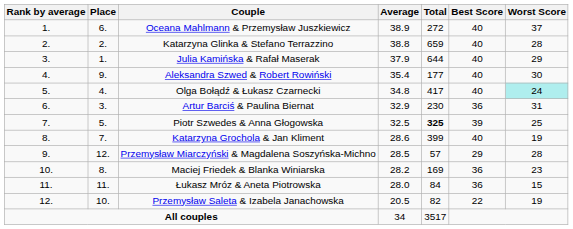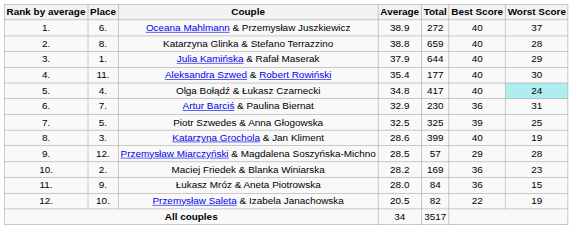 <table class="sortable wikitable" style="text-align:center">
 <tr>
 <th>Rank by average</th>
 <th>Place</th>
 <th>Couple</th>
 <th>Average</th>
 <th>Total</th>
 <th>Best Score</th>
 <th>Worst Score</th>
 </tr>
 <tr>
 <td>1.</td>
 <td>6.</td>
 <td><a href='#'>Oceana Mahlmann</a> & Przemysław Juszkiewicz</td>
 <td>38.9</td>
 <td>272</td>
 <td>40</td>
 <td>37</td>
 </tr>
 <tr>
 <td>2.</td>
-<td>2.</td>
+<td>8.</td>
 <td>Katarzyna Glinka & Stefano Terrazzino</td>
 <td>38.8</td>
 <td>659</td>
 <td>40</td>
 <td>28</td>
 </tr>
 <tr>
 <td>3.</td>
 <td>1.</td>
 <td><a href='#'>Julia Kamińska</a> & Rafał Maserak</td>
 <td>37.9</td>
 <td>644</td>
 <td>40</td>
 <td>29</td>
 </tr>
 <tr>
 <td>4.</td>
-<td>9.</td>
+<td>11.</td>
 <td><a href='#'>Aleksandra Szwed</a> & <a href='#'>Robert Rowiński</a></td>
 <td>35.4</td>
 <td>177</td>
 <td>40</td>
 <td>30</td>
 </tr>
 <tr>
 <td>5.</td>
 <td>4.</td>
 <td>Olga Bołądź & Łukasz Czarnecki</td>
 <td>34.8</td>
 <td>417</td>
 <td>40</td>
 <td style="background: paleturquoise;">24</td>
 </tr>
 <tr>
 <td>6.</td>
-<td>3.</td>
+<td>7.</td>
 <td><a href='#'>Artur Barciś</a> & Paulina Biernat</td>
 <td>32.9</td>
 <td>230</td>
 <td>36</td>
 <td>31</td>
 </tr>
 <tr>
 <td>7.</td>
 <td>5.</td>
 <td>Piotr Szwedes & Anna Głogowska</td>
 <td>32.5</td>
-<td><strong>325</strong></td>
+<td>325</td>
 <td>39</td>
 <td>25</td>
 </tr>
 <tr>
 <td>8.</td>
-<td>7.</td>
+<td>3.</td>
 <td><a href='#'>Katarzyna Grochola</a> & Jan Kliment</td>
 <td>28.6</td>
 <td>399</td>
 <td>40</td>
 <td>19</td>
 </tr>
 <tr>
 <td>9.</td>
 <td>12.</td>
 <td><a href='#'>Przemysław Miarczyński</a> & Magdalena Soszyńska-Michno</td>
 <td>28.5</td>
 <td>57</td>
 <td>29</td>
 <td>28</td>
 </tr>
 <tr>
 <td>10.</td>
-<td>8.</td>
+<td>2.</td>
 <td>Maciej Friedek & Blanka Winiarska</td>
 <td>28.2</td>
 <td>169</td>
 <td>36</td>
 <td>23</td>
 </tr>
 <tr>
 <td>11.</td>
-<td>11.</td>
+<td>9.</td>
 <td>Łukasz Mróz & Aneta Piotrowska</td>
 <td>28.0</td>
 <td>84</td>
 <td>36</td>
 <td>15</td>
 </tr>
 <tr>
 <td>12.</td>
 <td>10.</td>
 <td><a href='#'>Przemysław Saleta</a> & Izabela Janachowska</td>
 <td>20.5</td>
 <td>82</td>
 <td>22</td>
 <td>19</td>
 </tr>
 <tr>
 <td colspan=3><strong>All couples</strong></td>
 <td>34</td>
 <td>3517</td>
 </tr>
 </table>
